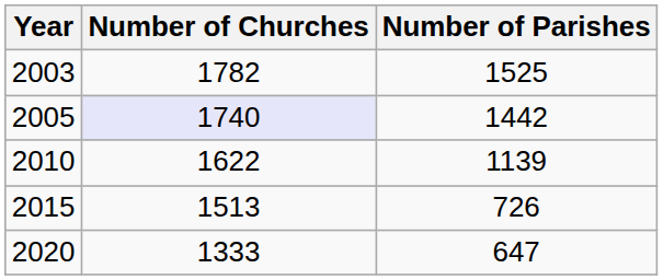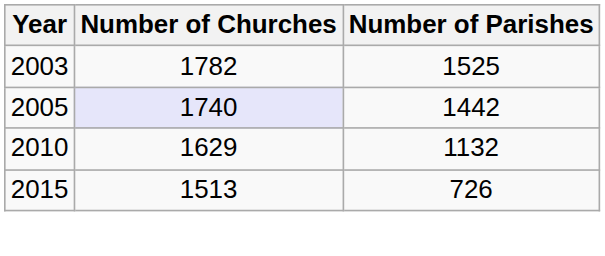 <table class="wikitable">
 <tr>
 <th><strong>Year</strong></th>
 <th><strong>Number of Churches</strong></th>
 <th><strong>Number of Parishes</strong></th>
 </tr>
 <tr>
 <td>2003</td>
 <td align="center">1782</td>
 <td align="center">1525</td>
 </tr>
 <tr>
 <td>2005</td>
 <td align="center" style="background: lavender;">1740</td>
 <td align="center">1442</td>
 </tr>
 <tr>
 <td>2010</td>
-<td align="center">1622</td>
-<td align="center">1139</td>
+<td align="center">1629</td>
+<td align="center">1132</td>
 </tr>
 <tr>
 <td>2015</td>
 <td align="center">1513</td>
 <td align="center">726</td>
 </tr>
-<tr>
-<td>2020</td>
-<td align="center">1333</td>
-<td align="center">647</td>
-</tr>
 </table>
